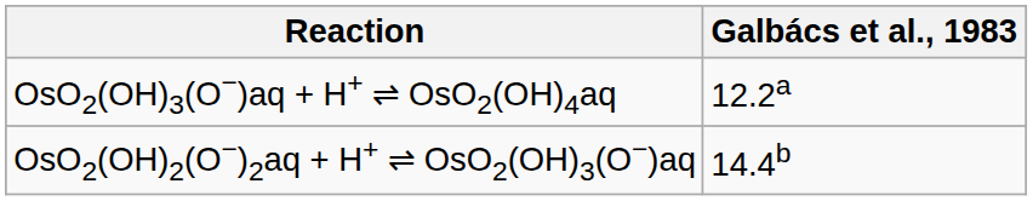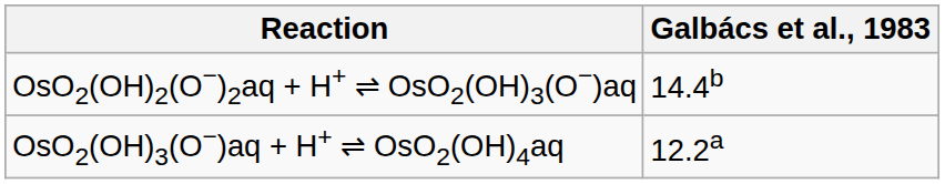 <table class="wikitable">
 <tr>
 <th>Reaction</th>
 <th>Galbács et al., 1983</th>
 </tr>
 <tr>
+<td>OsO<sub>2</sub>(OH)<sub>2</sub>(O<sup>−</sup>)<sub>2</sub>aq + H<sup>+</sup> ⇌ OsO<sub>2</sub>(OH)<sub>3</sub>(O<sup>−</sup>)aq</td>
+<td>14.4<sup>b</sup></td>
+</tr>
+<tr>
 <td>OsO<sub>2</sub>(OH)<sub>3</sub>(O<sup>−</sup>)aq + H<sup>+</sup> ⇌ OsO<sub>2</sub>(OH)<sub>4</sub>aq</td>
 <td>12.2<sup>a</sup></td>
 </tr>
-<tr>
-<td>OsO<sub>2</sub>(OH)<sub>2</sub>(O<sup>−</sup>)<sub>2</sub>aq + H<sup>+</sup> ⇌ OsO<sub>2</sub>(OH)<sub>3</sub>(O<sup>−</sup>)aq</td>
-<td>14.4<sup>b</sup></td>
-</tr>
 </table>
